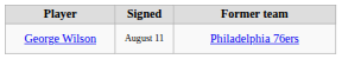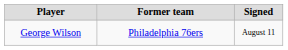 <table class="wikitable" style="text-align: center">
 <tr align="center"  bgcolor="#dddddd">
 <td style="width:140px"><strong>Player</strong></td>
+<td style="width:210px"><strong>Former team</strong></td>
 <td style="width:70px"><strong>Signed</strong></td>
-<td style="width:210px"><strong>Former team</strong></td>
 </tr>
 <tr style="height:40px">
 <td><a href='#'>George Wilson</a></td>
+<td><a href='#'>Philadelphia 76ers</a></td>
 <td style="font-size: 80%">August 11</td>
-<td><a href='#'>Philadelphia 76ers</a></td>
 </tr>
 </table>
